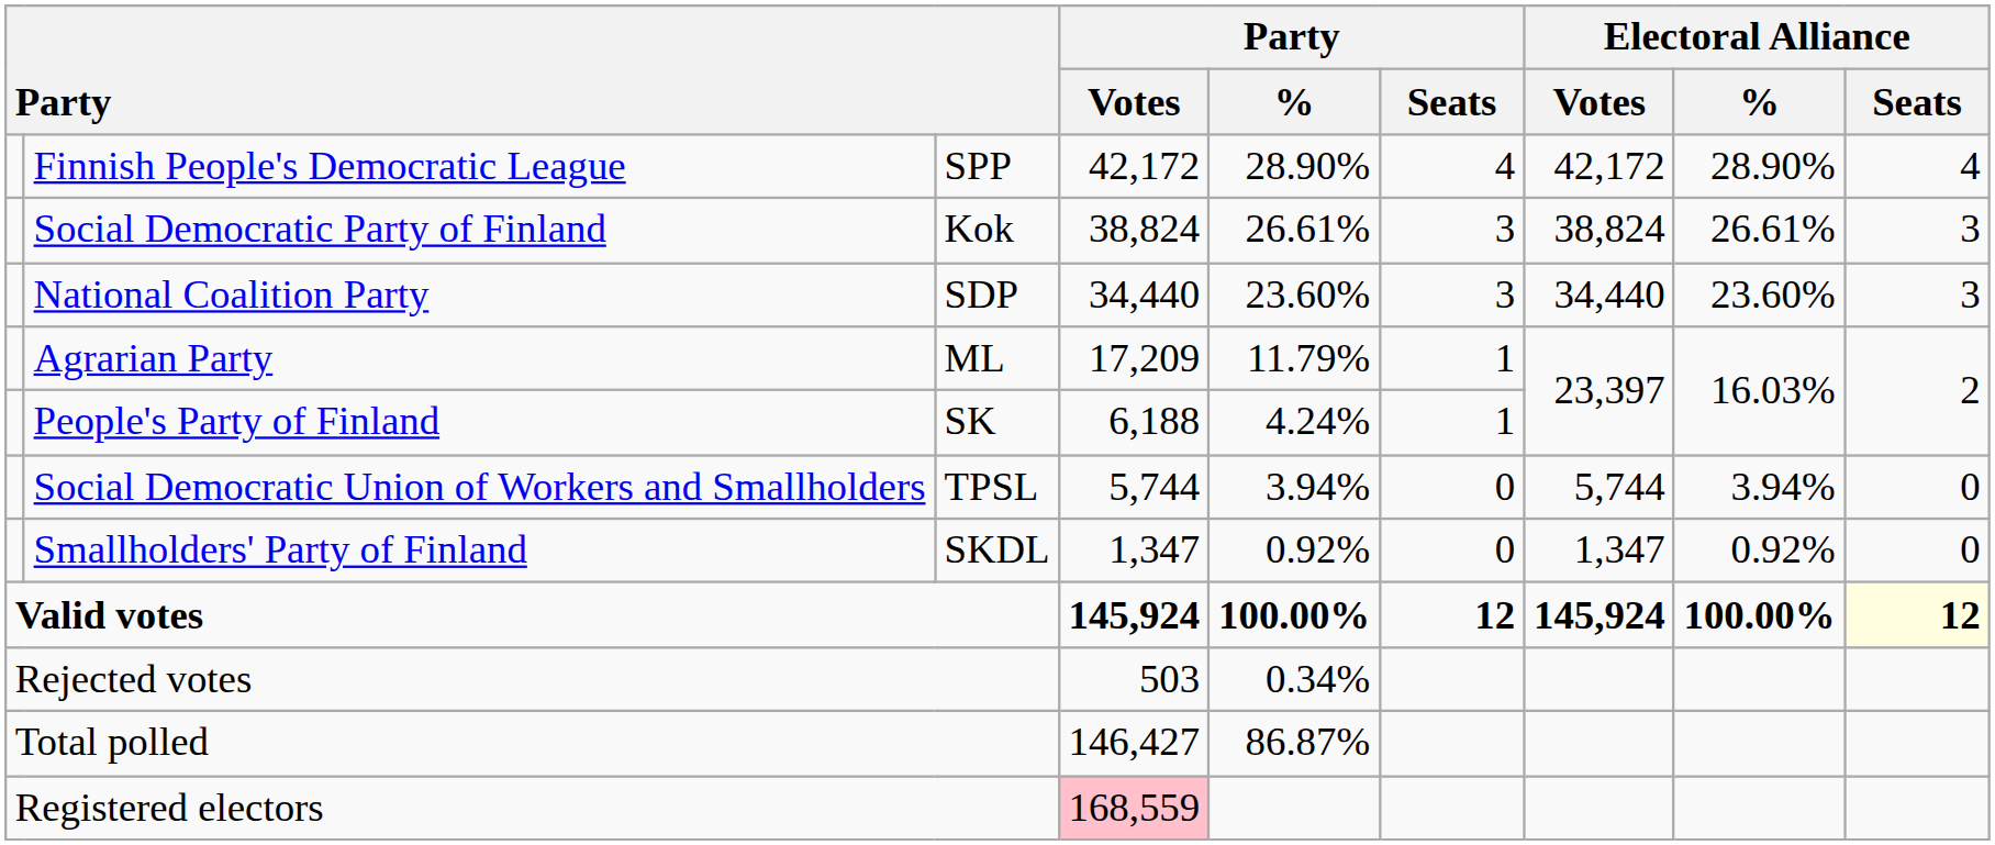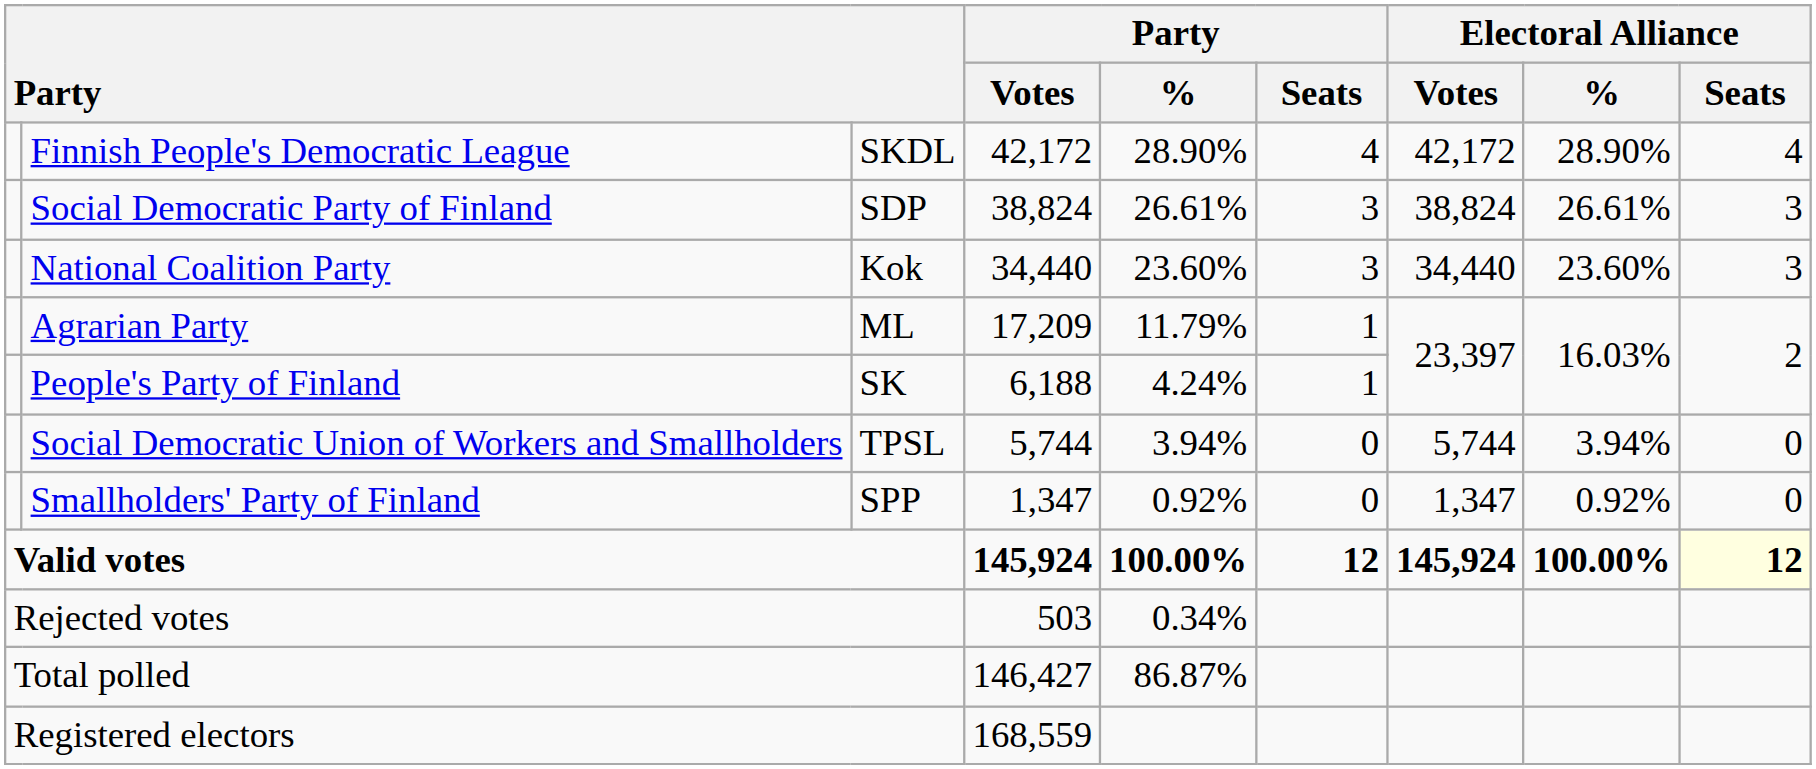 <table class="wikitable" border="1" style="text-align:right;">
 <tr>
 <th style="text-align:left;" valign=bottom rowspan=2 colspan=3>Party</th>
 <th colspan=3>Party</th>
 <th colspan=3>Electoral Alliance</th>
 </tr>
 <tr>
 <th align=center valign=bottom width="50">Votes</th>
 <th align=center valign=bottom width="50">%</th>
 <th align=center valign=bottom width="50">Seats</th>
 <th align=center valign=bottom width="50">Votes</th>
 <th align=center valign=bottom width="50">%</th>
 <th align=center valign=bottom width="50">Seats</th>
 </tr>
 <tr>
 <td></td>
 <td align=left><a href='#'>Finnish People's Democratic League</a></td>
-<td align=left>SPP</td>
+<td align=left>SKDL</td>
 <td>42,172</td>
 <td>28.90%</td>
 <td>4</td>
 <td>42,172</td>
 <td>28.90%</td>
 <td>4</td>
 </tr>
 <tr>
 <td></td>
 <td align=left style="white-space: nowrap;"><a href='#'>Social Democratic Party of Finland</a></td>
-<td align=left>Kok</td>
+<td align=left>SDP</td>
 <td>38,824</td>
 <td>26.61%</td>
 <td>3</td>
 <td>38,824</td>
 <td>26.61%</td>
 <td>3</td>
 </tr>
 <tr>
 <td></td>
 <td align=left><a href='#'>National Coalition Party</a></td>
-<td align=left>SDP</td>
+<td align=left>Kok</td>
 <td>34,440</td>
 <td>23.60%</td>
 <td>3</td>
 <td>34,440</td>
 <td>23.60%</td>
 <td>3</td>
 </tr>
 <tr>
 <td></td>
 <td align=left><a href='#'>Agrarian Party</a></td>
 <td align=left>ML</td>
 <td>17,209</td>
 <td>11.79%</td>
 <td>1</td>
 <td rowspan=2>23,397</td>
 <td rowspan=2>16.03%</td>
 <td rowspan=2>2</td>
 </tr>
 <tr>
 <td></td>
 <td align=left><a href='#'>People's Party of Finland</a></td>
 <td align=left>SK</td>
 <td>6,188</td>
 <td>4.24%</td>
 <td>1</td>
 </tr>
 <tr>
 <td></td>
 <td align=left><a href='#'>Social Democratic Union of Workers and Smallholders</a></td>
 <td align=left>TPSL</td>
 <td>5,744</td>
 <td>3.94%</td>
 <td>0</td>
 <td>5,744</td>
 <td>3.94%</td>
 <td>0</td>
 </tr>
 <tr>
 <td></td>
 <td align=left><a href='#'>Smallholders' Party of Finland</a></td>
-<td align=left>SKDL</td>
+<td align=left>SPP</td>
 <td>1,347</td>
 <td>0.92%</td>
 <td>0</td>
 <td>1,347</td>
 <td>0.92%</td>
 <td>0</td>
 </tr>
 <tr style="font-weight:bold">
 <td align=left colspan=3>Valid votes</td>
 <td>145,924</td>
 <td>100.00%</td>
 <td>12</td>
 <td>145,924</td>
 <td>100.00%</td>
 <td style="background: lightyellow;">12</td>
 </tr>
 <tr>
 <td align=left colspan=3>Rejected votes</td>
 <td>503</td>
 <td>0.34%</td>
 <td></td>
 <td></td>
 <td></td>
 <td></td>
 </tr>
 <tr>
 <td align=left colspan=3>Total polled</td>
 <td>146,427</td>
 <td>86.87%</td>
 <td></td>
 <td></td>
 <td></td>
 <td></td>
 </tr>
 <tr>
 <td align=left colspan=3>Registered electors</td>
-<td style="background: pink;">168,559</td>
+<td>168,559</td>
 <td></td>
 <td></td>
 <td></td>
 <td></td>
 <td></td>
 </tr>
 </table>
